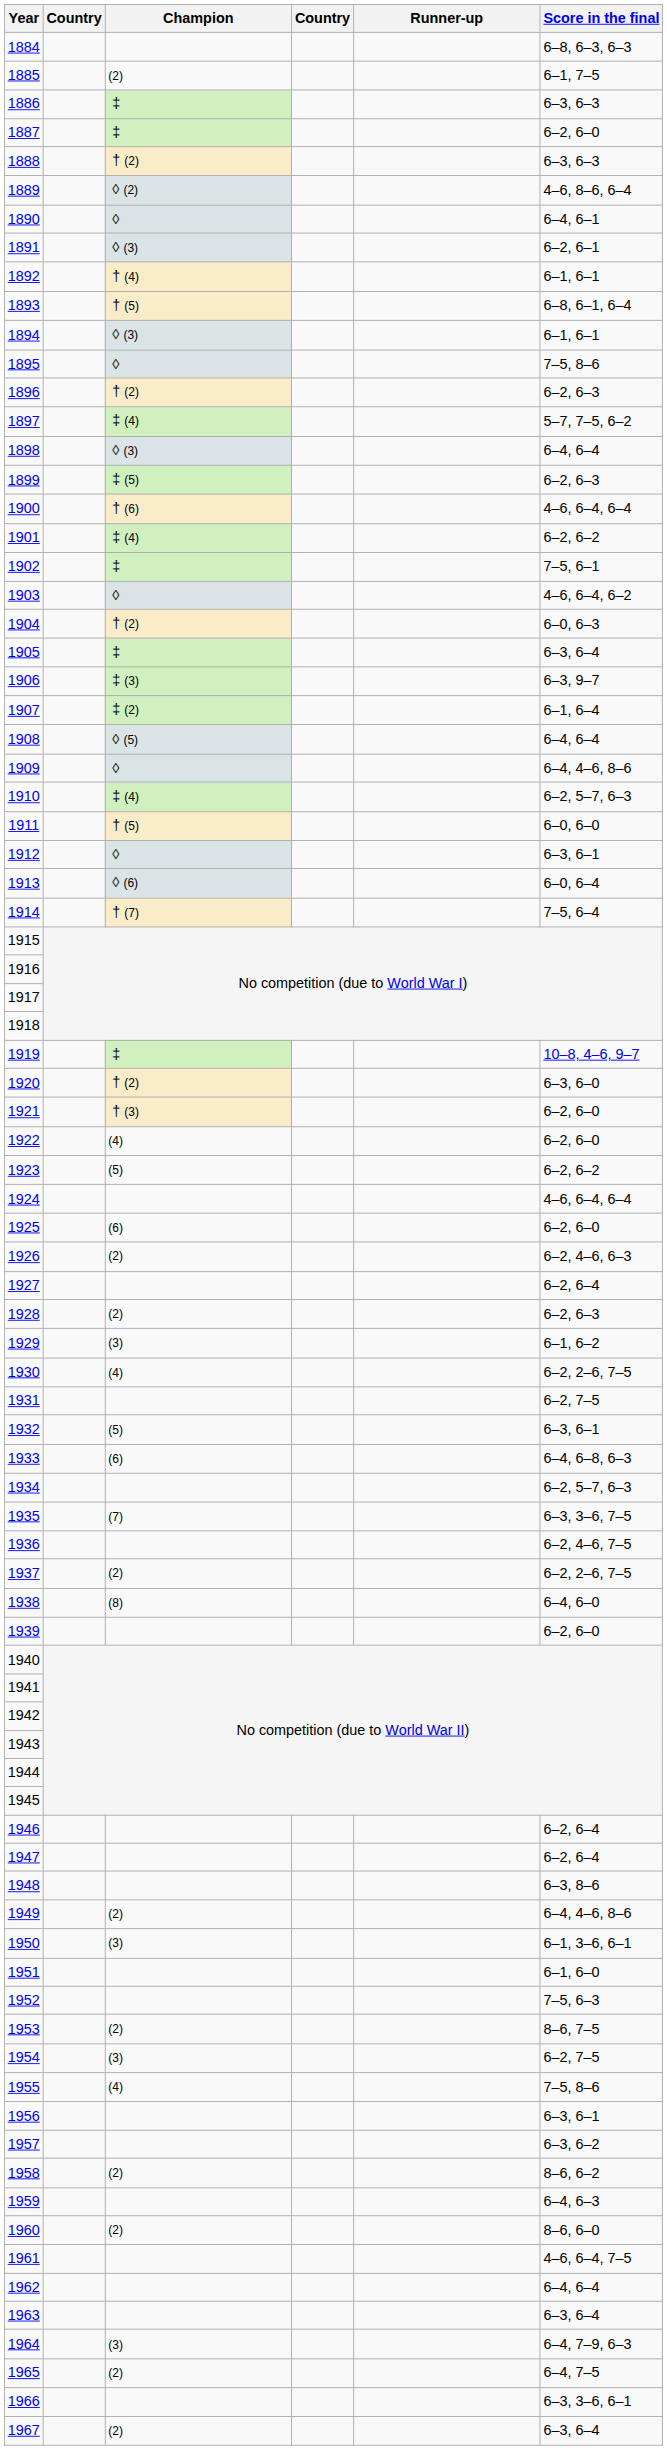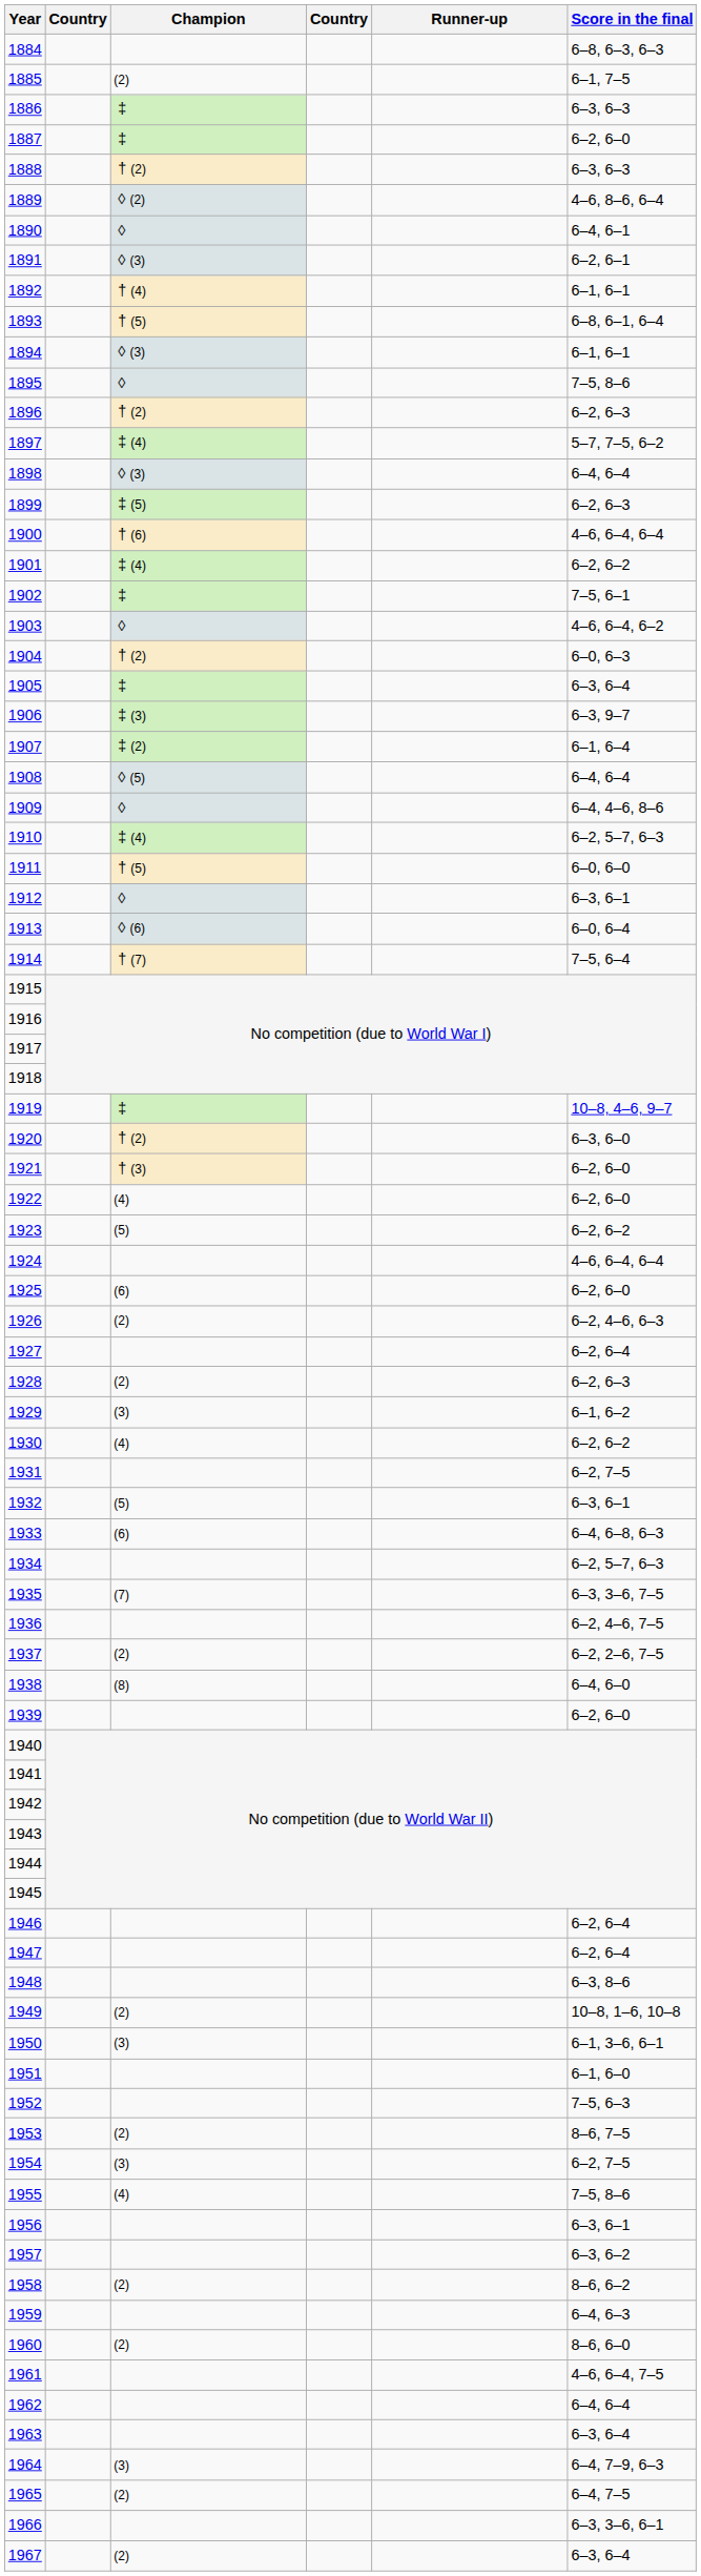 <table class="sortable wikitable" style="font-size:1.00em; line-height:1.5em;">
 <tr>
 <th>Year</th>
 <th>Country</th>
 <th style="width:200px">Champion</th>
 <th>Country</th>
 <th style="width:200px">Runner-up</th>
 <th class="unsortable"><a href='#'>Score in the final</a></th>
 </tr>
 <tr>
 <td align=center><a href='#'>1884</a></td>
 <td></td>
 <td></td>
 <td></td>
 <td></td>
 <td>6–8, 6–3, 6–3</td>
 </tr>
 <tr>
 <td align=center><a href='#'>1885</a></td>
 <td></td>
 <td> <small>(2)</small></td>
 <td></td>
 <td></td>
 <td>6–1, 7–5</td>
 </tr>
 <tr>
 <td align=center><a href='#'>1886</a></td>
 <td></td>
 <td style="background: #d0f0c0"> ‡</td>
 <td></td>
 <td></td>
 <td>6–3, 6–3</td>
 </tr>
 <tr>
 <td align=center><a href='#'>1887</a></td>
 <td></td>
 <td style="background: #d0f0c0"> ‡</td>
 <td></td>
 <td></td>
 <td>6–2, 6–0</td>
 </tr>
 <tr>
 <td align=center><a href='#'>1888</a></td>
 <td></td>
 <td style="background: #faecc8"> † <small>(2)</small></td>
 <td></td>
 <td></td>
 <td>6–3, 6–3</td>
 </tr>
 <tr>
 <td align=center><a href='#'>1889</a></td>
 <td></td>
 <td style="background: #dAe4e6"> ◊ <small>(2)</small></td>
 <td></td>
 <td></td>
 <td>4–6, 8–6, 6–4</td>
 </tr>
 <tr>
 <td align=center><a href='#'>1890</a></td>
 <td></td>
 <td style="background: #dAe4e6"> ◊</td>
 <td></td>
 <td></td>
 <td>6–4, 6–1</td>
 </tr>
 <tr>
 <td align=center><a href='#'>1891</a></td>
 <td></td>
 <td style="background: #dAe4e6"> ◊ <small>(3)</small></td>
 <td></td>
 <td></td>
 <td>6–2, 6–1</td>
 </tr>
 <tr>
 <td align=center><a href='#'>1892</a></td>
 <td></td>
 <td style="background: #faecc8"> † <small>(4)</small></td>
 <td></td>
 <td></td>
 <td>6–1, 6–1</td>
 </tr>
 <tr>
 <td q align=center><a href='#'>1893</a></td>
 <td></td>
 <td style="background: #faecc8"> † <small>(5)</small></td>
 <td></td>
 <td></td>
 <td>6–8, 6–1, 6–4</td>
 </tr>
 <tr>
 <td align=center><a href='#'>1894</a></td>
 <td></td>
 <td style="background: #dAe4e6"> ◊ <small>(3)</small></td>
 <td></td>
 <td></td>
 <td>6–1, 6–1</td>
 </tr>
 <tr>
 <td align=center><a href='#'>1895</a></td>
 <td></td>
 <td style="background: #dAe4e6"> ◊</td>
 <td></td>
 <td></td>
 <td>7–5, 8–6</td>
 </tr>
 <tr>
 <td align=center><a href='#'>1896</a></td>
 <td></td>
 <td style="background: #faecc8"> † <small>(2)</small></td>
 <td></td>
 <td></td>
 <td>6–2, 6–3</td>
 </tr>
 <tr>
 <td align=center><a href='#'>1897</a></td>
 <td></td>
 <td style="background: #d0f0c0"> ‡ <small>(4)</small></td>
 <td></td>
 <td></td>
 <td>5–7, 7–5, 6–2</td>
 </tr>
 <tr>
 <td align=center><a href='#'>1898</a></td>
 <td></td>
 <td style="background: #dAe4e6"> ◊ <small>(3)</small></td>
 <td></td>
 <td></td>
 <td>6–4, 6–4</td>
 </tr>
 <tr>
 <td align=center><a href='#'>1899</a></td>
 <td></td>
 <td style="background: #d0f0c0"> ‡ <small>(5)</small></td>
 <td></td>
 <td></td>
 <td>6–2, 6–3</td>
 </tr>
 <tr>
 <td align=center><a href='#'>1900</a></td>
 <td></td>
 <td style="background: #faecc8"> † <small>(6)</small></td>
 <td></td>
 <td></td>
 <td>4–6, 6–4, 6–4</td>
 </tr>
 <tr>
 <td align=center><a href='#'>1901</a></td>
 <td></td>
 <td style="background: #d0f0c0"> ‡ <small>(4)</small></td>
 <td></td>
 <td></td>
 <td>6–2, 6–2</td>
 </tr>
 <tr>
 <td align=center><a href='#'>1902</a></td>
 <td></td>
 <td style="background: #d0f0c0"> ‡</td>
 <td></td>
 <td></td>
 <td>7–5, 6–1</td>
 </tr>
 <tr>
 <td align=center><a href='#'>1903</a></td>
 <td></td>
 <td style="background: #dAe4e6"> ◊</td>
 <td></td>
 <td></td>
 <td>4–6, 6–4, 6–2</td>
 </tr>
 <tr>
 <td align=center><a href='#'>1904</a></td>
 <td></td>
 <td style="background: #faecc8"> † <small>(2)</small></td>
 <td></td>
 <td></td>
 <td>6–0, 6–3</td>
 </tr>
 <tr>
 <td align=center><a href='#'>1905</a></td>
 <td></td>
 <td style="background: #d0f0c0"> ‡</td>
 <td></td>
 <td></td>
 <td>6–3, 6–4</td>
 </tr>
 <tr>
 <td align=center><a href='#'>1906</a></td>
 <td></td>
 <td style="background: #d0f0c0"> ‡ <small>(3)</small></td>
 <td></td>
 <td></td>
 <td>6–3, 9–7</td>
 </tr>
 <tr>
 <td align=center><a href='#'>1907</a></td>
 <td></td>
 <td style="background: #d0f0c0"> ‡ <small>(2)</small></td>
 <td></td>
 <td></td>
 <td>6–1, 6–4</td>
 </tr>
 <tr>
 <td align=center><a href='#'>1908</a></td>
 <td></td>
 <td style="background: #dAe4e6"> ◊ <small>(5)</small></td>
 <td></td>
 <td></td>
 <td>6–4, 6–4</td>
 </tr>
 <tr>
 <td align=center><a href='#'>1909</a></td>
 <td></td>
 <td style="background: #dAe4e6"> ◊</td>
 <td></td>
 <td></td>
 <td>6–4, 4–6, 8–6</td>
 </tr>
 <tr>
 <td align=center><a href='#'>1910</a></td>
 <td></td>
 <td style="background: #d0f0c0"> ‡ <small>(4)</small></td>
 <td></td>
 <td></td>
 <td>6–2, 5–7, 6–3</td>
 </tr>
 <tr>
 <td align=center><a href='#'>1911</a></td>
 <td></td>
 <td style="background: #faecc8"> † <small>(5)</small></td>
 <td></td>
 <td></td>
 <td>6–0, 6–0</td>
 </tr>
 <tr>
 <td align=center><a href='#'>1912</a></td>
 <td></td>
 <td style="background: #dAe4e6"> ◊</td>
 <td></td>
 <td></td>
 <td>6–3, 6–1</td>
 </tr>
 <tr>
 <td align=center><a href='#'>1913</a></td>
 <td></td>
 <td style="background: #dAe4e6"> ◊ <small>(6)</small></td>
 <td></td>
 <td></td>
 <td>6–0, 6–4</td>
 </tr>
 <tr>
 <td align=center><a href='#'>1914</a></td>
 <td></td>
 <td style="background: #faecc8"> † <small>(7)</small></td>
 <td></td>
 <td></td>
 <td>7–5, 6–4</td>
 </tr>
 <tr>
 <td align=center>1915</td>
 <td rowspan=4 colspan=5 align="center" bgcolor="#F5F5F5">No competition (due to <a href='#'>World War I</a>)</td>
 </tr>
 <tr>
 <td align=center>1916</td>
 </tr>
 <tr>
 <td align=center>1917</td>
 </tr>
 <tr>
 <td align=center>1918</td>
 </tr>
 <tr>
 <td align=center><a href='#'>1919</a></td>
 <td></td>
 <td style="background: #d0f0c0"> ‡</td>
 <td></td>
 <td></td>
 <td><a href='#'>10–8, 4–6, 9–7</a></td>
 </tr>
 <tr>
 <td align=center><a href='#'>1920</a></td>
 <td></td>
 <td style="background: #faecc8"> † <small>(2)</small></td>
 <td></td>
 <td></td>
 <td>6–3, 6–0</td>
 </tr>
 <tr>
 <td align=center><a href='#'>1921</a></td>
 <td></td>
 <td style="background: #faecc8"> † <small>(3)</small></td>
 <td></td>
 <td></td>
 <td>6–2, 6–0</td>
 </tr>
 <tr>
 <td align=center><a href='#'>1922</a></td>
 <td></td>
 <td> <small>(4)</small></td>
 <td></td>
 <td></td>
 <td>6–2, 6–0</td>
 </tr>
 <tr>
 <td align=center><a href='#'>1923</a></td>
 <td></td>
 <td> <small>(5)</small></td>
 <td></td>
 <td></td>
 <td>6–2, 6–2</td>
 </tr>
 <tr>
 <td align=center><a href='#'>1924</a></td>
 <td></td>
 <td></td>
 <td></td>
 <td></td>
 <td>4–6, 6–4, 6–4</td>
 </tr>
 <tr>
 <td align=center><a href='#'>1925</a></td>
 <td></td>
 <td> <small>(6)</small></td>
 <td></td>
 <td></td>
 <td>6–2, 6–0</td>
 </tr>
 <tr>
 <td align=center><a href='#'>1926</a></td>
 <td></td>
 <td> <small>(2)</small></td>
 <td></td>
 <td></td>
 <td>6–2, 4–6, 6–3</td>
 </tr>
 <tr>
 <td align=center><a href='#'>1927</a></td>
 <td></td>
 <td></td>
 <td></td>
 <td></td>
 <td>6–2, 6–4</td>
 </tr>
 <tr>
 <td align=center><a href='#'>1928</a></td>
 <td></td>
 <td> <small>(2)</small></td>
 <td></td>
 <td></td>
 <td>6–2, 6–3</td>
 </tr>
 <tr>
 <td align=center><a href='#'>1929</a></td>
 <td></td>
 <td> <small>(3)</small></td>
 <td></td>
 <td></td>
 <td>6–1, 6–2</td>
 </tr>
 <tr>
 <td align=center><a href='#'>1930</a></td>
 <td></td>
 <td> <small>(4)</small></td>
 <td></td>
 <td></td>
-<td>6–2, 2–6, 7–5</td>
+<td>6–2, 6–2</td>
 </tr>
 <tr>
 <td align=center><a href='#'>1931</a></td>
 <td></td>
 <td></td>
 <td></td>
 <td></td>
 <td>6–2, 7–5</td>
 </tr>
 <tr>
 <td align=center><a href='#'>1932</a></td>
 <td></td>
 <td> <small>(5)</small></td>
 <td></td>
 <td></td>
 <td>6–3, 6–1</td>
 </tr>
 <tr>
 <td align=center><a href='#'>1933</a></td>
 <td></td>
 <td> <small>(6)</small></td>
 <td></td>
 <td></td>
 <td>6–4, 6–8, 6–3</td>
 </tr>
 <tr>
 <td align=center><a href='#'>1934</a></td>
 <td></td>
 <td></td>
 <td></td>
 <td></td>
 <td>6–2, 5–7, 6–3</td>
 </tr>
 <tr>
 <td align=center><a href='#'>1935</a></td>
 <td></td>
 <td> <small>(7)</small></td>
 <td></td>
 <td></td>
 <td>6–3, 3–6, 7–5</td>
 </tr>
 <tr>
 <td align=center><a href='#'>1936</a></td>
 <td></td>
 <td></td>
 <td></td>
 <td></td>
 <td>6–2, 4–6, 7–5</td>
 </tr>
 <tr>
 <td align=center><a href='#'>1937</a></td>
 <td></td>
 <td> <small>(2)</small></td>
 <td></td>
 <td></td>
 <td>6–2, 2–6, 7–5</td>
 </tr>
 <tr>
 <td align=center><a href='#'>1938</a></td>
 <td></td>
 <td> <small>(8)</small></td>
 <td></td>
 <td></td>
 <td>6–4, 6–0</td>
 </tr>
 <tr>
 <td align=center><a href='#'>1939</a></td>
 <td></td>
 <td></td>
 <td></td>
 <td></td>
 <td>6–2, 6–0</td>
 </tr>
 <tr>
 <td align=center>1940</td>
 <td rowspan=6 colspan=5 align="center" bgcolor="#F5F5F5">No competition (due to <a href='#'>World War II</a>)</td>
 </tr>
 <tr>
 <td align=center>1941</td>
 </tr>
 <tr>
 <td align=center>1942</td>
 </tr>
 <tr>
 <td align=center>1943</td>
 </tr>
 <tr>
 <td align=center>1944</td>
 </tr>
 <tr>
 <td align=center>1945</td>
 </tr>
 <tr>
 <td align=center><a href='#'>1946</a></td>
 <td></td>
 <td></td>
 <td></td>
 <td></td>
 <td>6–2, 6–4</td>
 </tr>
 <tr>
 <td align=center><a href='#'>1947</a></td>
 <td></td>
 <td></td>
 <td></td>
 <td></td>
 <td>6–2, 6–4</td>
 </tr>
 <tr>
 <td align=center><a href='#'>1948</a></td>
 <td></td>
 <td></td>
 <td></td>
 <td></td>
 <td>6–3, 8–6</td>
 </tr>
 <tr>
 <td align=center><a href='#'>1949</a></td>
 <td></td>
 <td> <small>(2)</small></td>
 <td></td>
 <td></td>
-<td>6–4, 4–6, 8–6</td>
+<td>10–8, 1–6, 10–8</td>
 </tr>
 <tr>
 <td align=center><a href='#'>1950</a></td>
 <td></td>
 <td> <small>(3)</small></td>
 <td></td>
 <td></td>
 <td>6–1, 3–6, 6–1</td>
 </tr>
 <tr>
 <td align=center><a href='#'>1951</a></td>
 <td></td>
 <td></td>
 <td></td>
 <td></td>
 <td>6–1, 6–0</td>
 </tr>
 <tr>
 <td align=center><a href='#'>1952</a></td>
 <td></td>
 <td></td>
 <td></td>
 <td></td>
 <td>7–5, 6–3</td>
 </tr>
 <tr>
 <td align=center><a href='#'>1953</a></td>
 <td></td>
 <td> <small>(2)</small></td>
 <td></td>
 <td></td>
 <td>8–6, 7–5</td>
 </tr>
 <tr>
 <td align=center><a href='#'>1954</a></td>
 <td></td>
 <td> <small>(3)</small></td>
 <td></td>
 <td></td>
 <td>6–2, 7–5</td>
 </tr>
 <tr>
 <td align=center><a href='#'>1955</a></td>
 <td></td>
 <td> <small>(4)</small></td>
 <td></td>
 <td></td>
 <td>7–5, 8–6</td>
 </tr>
 <tr>
 <td align=center><a href='#'>1956</a></td>
 <td></td>
 <td></td>
 <td></td>
 <td></td>
 <td>6–3, 6–1</td>
 </tr>
 <tr>
 <td align=center><a href='#'>1957</a></td>
 <td></td>
 <td></td>
 <td></td>
 <td></td>
 <td>6–3, 6–2</td>
 </tr>
 <tr>
 <td align=center><a href='#'>1958</a></td>
 <td></td>
 <td> <small>(2)</small></td>
 <td></td>
 <td></td>
 <td>8–6, 6–2</td>
 </tr>
 <tr>
 <td align=center><a href='#'>1959</a></td>
 <td></td>
 <td></td>
 <td></td>
 <td></td>
 <td>6–4, 6–3</td>
 </tr>
 <tr>
 <td align=center><a href='#'>1960</a></td>
 <td></td>
 <td> <small>(2)</small></td>
 <td></td>
 <td></td>
 <td>8–6, 6–0</td>
 </tr>
 <tr>
 <td align=center><a href='#'>1961</a></td>
 <td></td>
 <td></td>
 <td></td>
 <td></td>
 <td>4–6, 6–4, 7–5</td>
 </tr>
 <tr>
 <td align=center><a href='#'>1962</a></td>
 <td></td>
 <td></td>
 <td></td>
 <td></td>
 <td>6–4, 6–4</td>
 </tr>
 <tr>
 <td align=center><a href='#'>1963</a></td>
 <td></td>
 <td></td>
 <td></td>
 <td></td>
 <td>6–3, 6–4</td>
 </tr>
 <tr>
 <td align=center><a href='#'>1964</a></td>
 <td></td>
 <td> <small>(3)</small></td>
 <td></td>
 <td></td>
 <td>6–4, 7–9, 6–3</td>
 </tr>
 <tr>
 <td align=center><a href='#'>1965</a></td>
 <td></td>
 <td> <small>(2)</small></td>
 <td></td>
 <td></td>
 <td>6–4, 7–5</td>
 </tr>
 <tr>
 <td align=center><a href='#'>1966</a></td>
 <td></td>
 <td></td>
 <td></td>
 <td></td>
 <td>6–3, 3–6, 6–1</td>
 </tr>
 <tr>
 <td align=center><a href='#'>1967</a></td>
 <td></td>
 <td> <small>(2)</small></td>
 <td></td>
 <td></td>
 <td>6–3, 6–4</td>
 </tr>
 </table>
